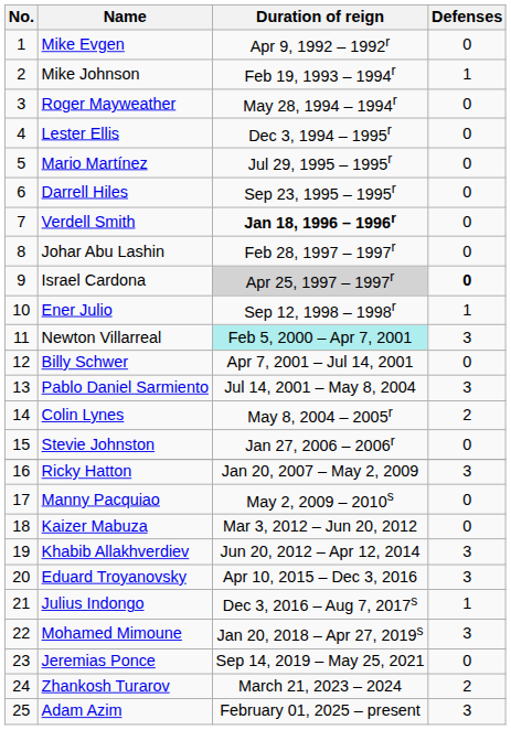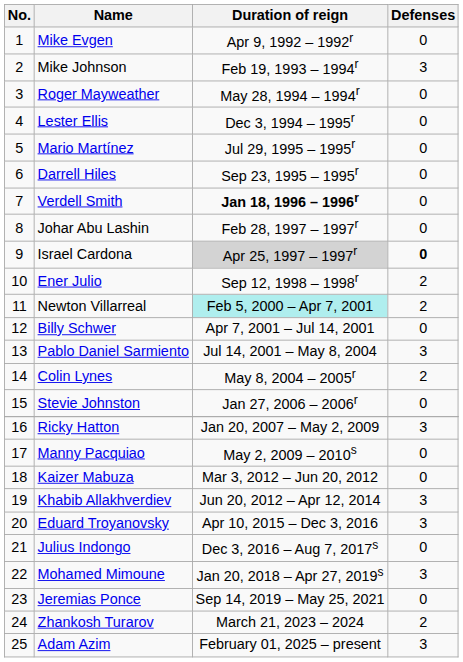 <table class="wikitable" style="text-align:center;">
 <tr>
 <th>No.</th>
 <th>Name</th>
 <th>Duration of reign</th>
 <th>Defenses</th>
 </tr>
 <tr>
 <td>1</td>
 <td align=left> <a href='#'>Mike Evgen</a></td>
 <td>Apr 9, 1992 – 1992<sup>r</sup></td>
 <td>0</td>
 </tr>
 <tr>
 <td>2</td>
 <td align=left> Mike Johnson</td>
 <td>Feb 19, 1993 – 1994<sup>r</sup></td>
-<td>1</td>
+<td>3</td>
 </tr>
 <tr>
 <td>3</td>
 <td align=left> <a href='#'>Roger Mayweather</a></td>
 <td>May 28, 1994 – 1994<sup>r</sup></td>
 <td>0</td>
 </tr>
 <tr>
 <td>4</td>
 <td align=left> <a href='#'>Lester Ellis</a></td>
 <td>Dec 3, 1994 – 1995<sup>r</sup></td>
 <td>0</td>
 </tr>
 <tr>
 <td>5</td>
 <td align=left> <a href='#'>Mario Martínez</a></td>
 <td>Jul 29, 1995 – 1995<sup>r</sup></td>
 <td>0</td>
 </tr>
 <tr>
 <td>6</td>
 <td align=left> <a href='#'>Darrell Hiles</a></td>
 <td>Sep 23, 1995 – 1995<sup>r</sup></td>
 <td>0</td>
 </tr>
 <tr>
 <td>7</td>
 <td align=left> <a href='#'>Verdell Smith</a></td>
 <td><strong>Jan 18, 1996 – 1996<sup>r</sup></strong></td>
 <td>0</td>
 </tr>
 <tr>
 <td>8</td>
 <td align=left> Johar Abu Lashin</td>
 <td>Feb 28, 1997 – 1997<sup>r</sup></td>
 <td>0</td>
 </tr>
 <tr>
 <td>9</td>
 <td align=left> Israel Cardona</td>
 <td style="background: lightgrey;">Apr 25, 1997 – 1997<sup>r</sup></td>
 <td><strong>0</strong></td>
 </tr>
 <tr>
 <td>10</td>
 <td align=left> <a href='#'>Ener Julio</a></td>
 <td>Sep 12, 1998 – 1998<sup>r</sup></td>
-<td>1</td>
+<td>2</td>
 </tr>
 <tr>
 <td>11</td>
 <td align=left> Newton Villarreal</td>
 <td style="background: paleturquoise;">Feb 5, 2000 – Apr 7, 2001</td>
-<td>3</td>
+<td>2</td>
 </tr>
 <tr>
 <td>12</td>
 <td align=left> <a href='#'>Billy Schwer</a></td>
 <td>Apr 7, 2001 – Jul 14, 2001</td>
 <td>0</td>
 </tr>
 <tr>
 <td>13</td>
 <td align=left> <a href='#'>Pablo Daniel Sarmiento</a></td>
 <td>Jul 14, 2001 – May 8, 2004</td>
 <td>3</td>
 </tr>
 <tr>
 <td>14</td>
 <td align=left> <a href='#'>Colin Lynes</a></td>
 <td>May 8, 2004 – 2005<sup>r</sup></td>
 <td>2</td>
 </tr>
 <tr>
 <td>15</td>
 <td align=left> <a href='#'>Stevie Johnston</a></td>
 <td>Jan 27, 2006 – 2006<sup>r</sup></td>
 <td>0</td>
 </tr>
 <tr>
 </tr>
 <tr>
 <td>16</td>
 <td align=left> <a href='#'>Ricky Hatton</a></td>
 <td>Jan 20, 2007 – May 2, 2009</td>
 <td>3</td>
 </tr>
 <tr>
 <td>17</td>
 <td align=left> <a href='#'>Manny Pacquiao</a></td>
 <td>May 2, 2009 – 2010<sup>s</sup></td>
 <td>0</td>
 </tr>
 <tr>
 <td>18</td>
 <td align=left> <a href='#'>Kaizer Mabuza</a></td>
 <td>Mar 3, 2012 – Jun 20, 2012</td>
 <td>0</td>
 </tr>
 <tr>
 <td>19</td>
 <td align=left> <a href='#'>Khabib Allakhverdiev</a></td>
 <td>Jun 20, 2012 – Apr 12, 2014</td>
 <td>3</td>
 </tr>
 <tr>
 <td>20</td>
 <td align=left> <a href='#'>Eduard Troyanovsky</a></td>
 <td>Apr 10, 2015 – Dec 3, 2016</td>
 <td>3</td>
 </tr>
 <tr>
 <td>21</td>
 <td align=left> <a href='#'>Julius Indongo</a></td>
 <td>Dec 3, 2016 – Aug 7, 2017<sup>s</sup></td>
-<td>1</td>
+<td>0</td>
 </tr>
 <tr>
 <td>22</td>
 <td align=left> <a href='#'>Mohamed Mimoune</a></td>
 <td>Jan 20, 2018 – Apr 27, 2019<sup>s</sup></td>
 <td>3</td>
 </tr>
 <tr>
 <td>23</td>
 <td align=left> <a href='#'>Jeremias Ponce</a></td>
 <td>Sep 14, 2019 – May 25, 2021</td>
 <td>0</td>
 </tr>
 <tr>
 <td>24</td>
 <td align=left> <a href='#'>Zhankosh Turarov</a></td>
 <td>March 21, 2023 – 2024</td>
 <td>2</td>
 </tr>
 <tr>
 <td>25</td>
 <td align=left> <a href='#'>Adam Azim</a></td>
 <td>February 01, 2025 – present</td>
 <td>3</td>
 </tr>
 </table>
